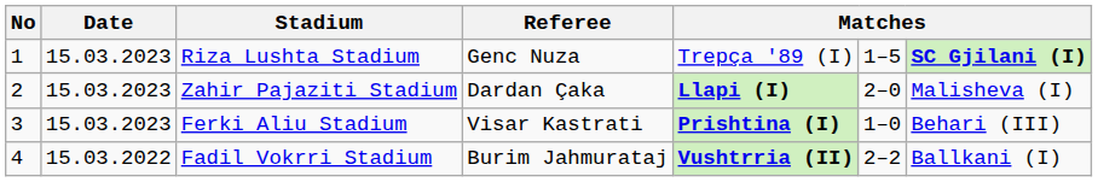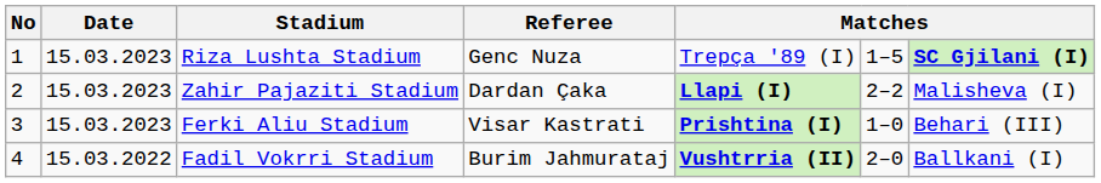 <table class="wikitable">
 <tr>
 <th>No</th>
 <th>Date</th>
 <th>Stadium</th>
 <th>Referee</th>
 <th colspan="3">Matches</th>
 </tr>
 <tr>
 <td>1</td>
 <td>15.03.2023</td>
 <td><a href='#'>Riza Lushta Stadium</a></td>
 <td>Genc Nuza</td>
 <td><a href='#'>Trepça '89</a> (I)</td>
 <td align="center">1–5</td>
 <td style="background:#d0f0c0;"><strong><a href='#'>SC Gjilani</a> (I)</strong></td>
 </tr>
 <tr>
 <td>2</td>
 <td>15.03.2023</td>
 <td><a href='#'>Zahir Pajaziti Stadium</a></td>
 <td>Dardan Çaka</td>
 <td style="background:#d0f0c0;"><strong><a href='#'>Llapi</a> (I)</strong></td>
-<td align="center">2–0</td>
+<td align="center">2–2 <br></td>
 <td><a href='#'>Malisheva</a> (I)</td>
 </tr>
 <tr>
 <td>3</td>
 <td>15.03.2023</td>
 <td><a href='#'>Ferki Aliu Stadium</a></td>
 <td>Visar Kastrati</td>
 <td style="background:#d0f0c0;"><strong><a href='#'>Prishtina</a> (I)</strong></td>
 <td align="center">1–0</td>
 <td><a href='#'>Behari</a> (III)</td>
 </tr>
 <tr>
 <td>4</td>
 <td>15.03.2022</td>
 <td><a href='#'>Fadil Vokrri Stadium</a></td>
 <td>Burim Jahmurataj</td>
 <td style="background:#d0f0c0;"><strong><a href='#'>Vushtrria</a> (II)</strong></td>
-<td align="center">2–2 <br></td>
+<td align="center">2–0</td>
 <td><a href='#'>Ballkani</a> (I)</td>
 </tr>
 </table>
